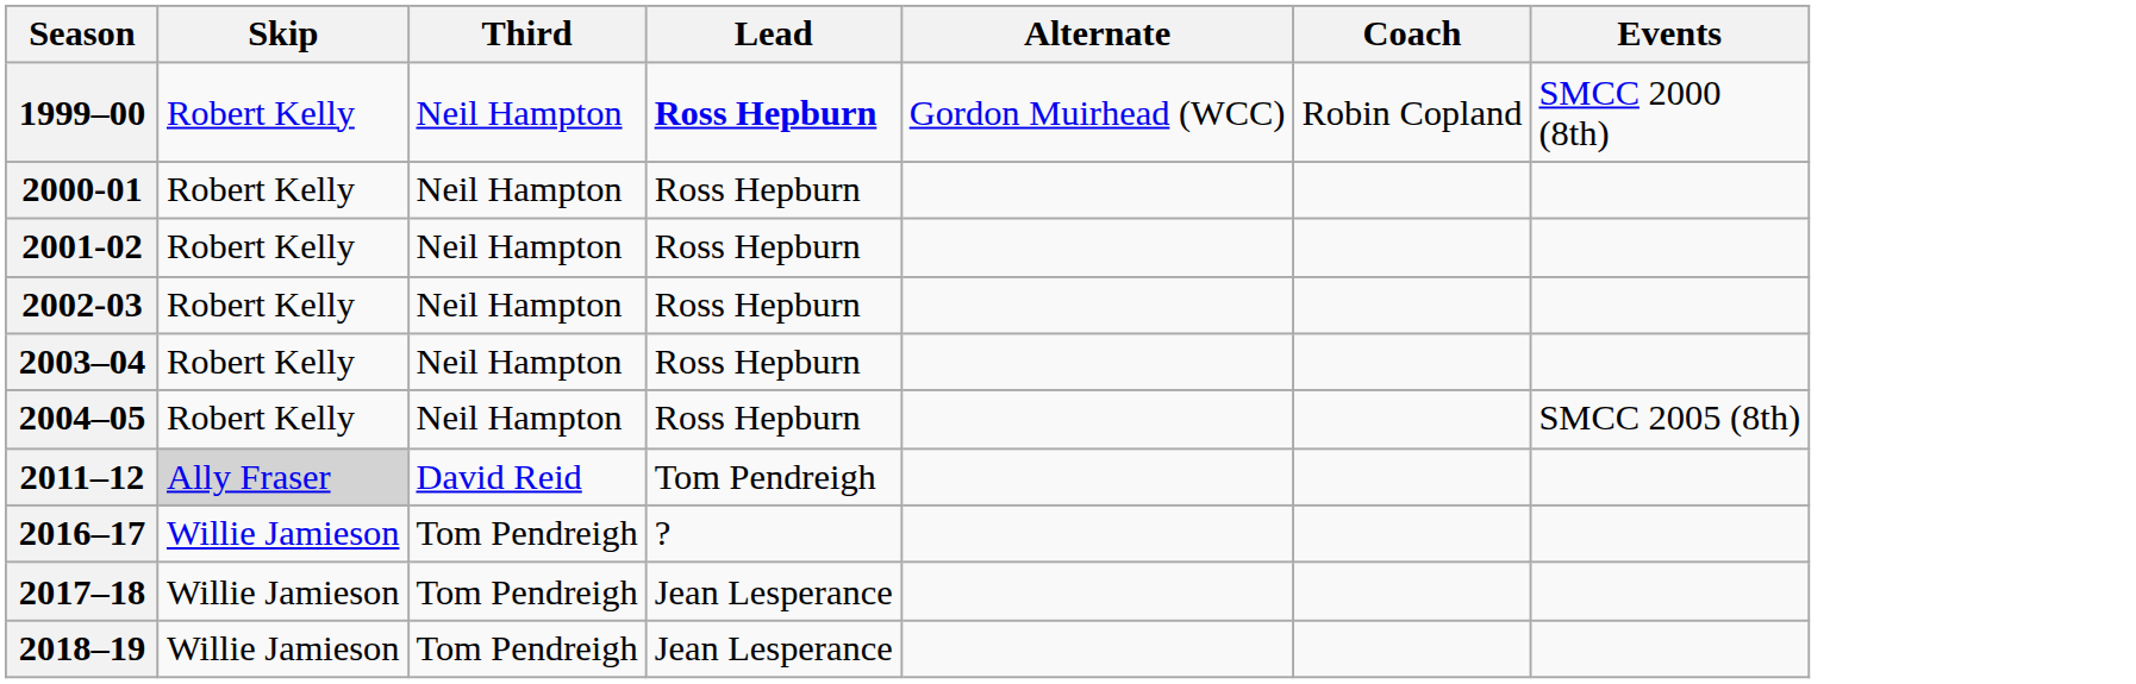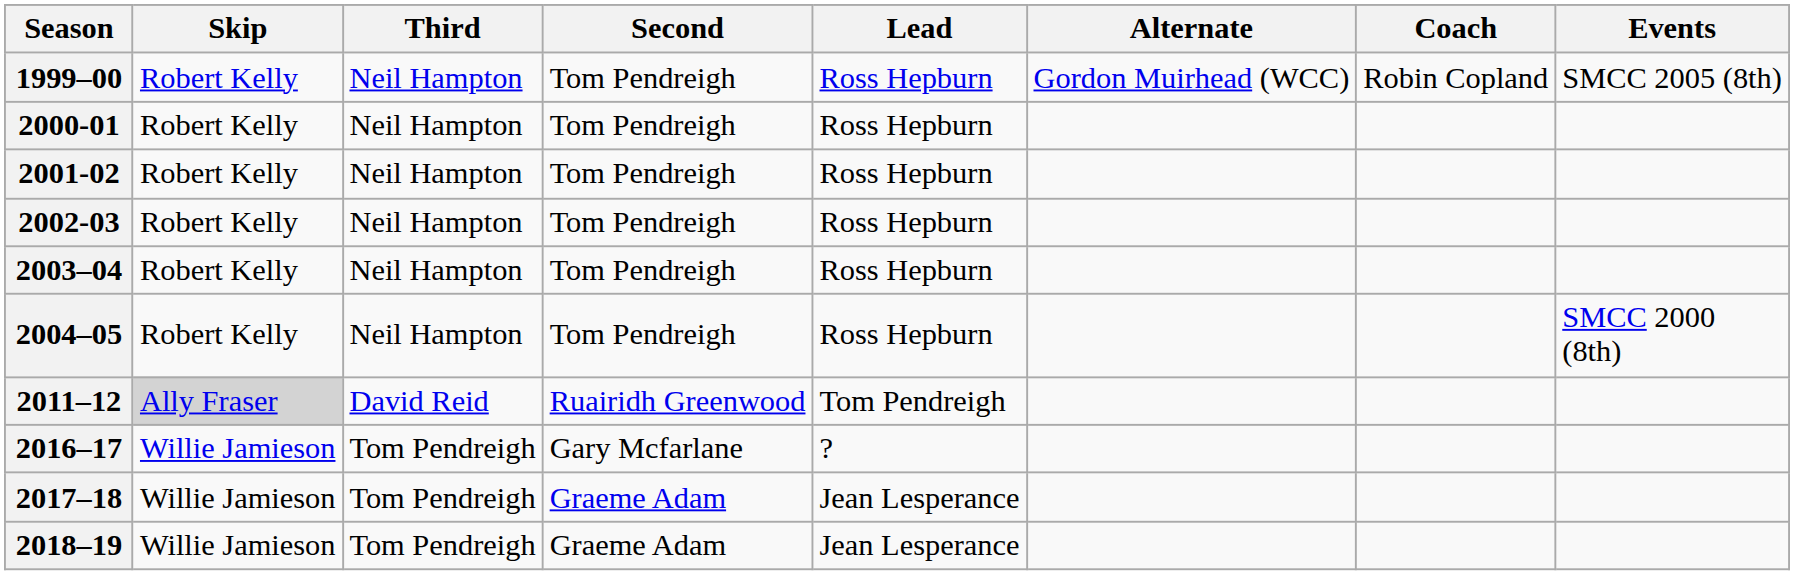 <table class="wikitable">
 <tr>
 <th scope="col" width=60>Season</th>
 <th scope="col">Skip</th>
 <th scope="col">Third</th>
+<th scope="col">Second</th>
 <th scope="col">Lead</th>
 <th scope="col">Alternate</th>
 <th scope="col">Coach</th>
 <th scope="col">Events</th>
 </tr>
 <tr>
 <th scope="row">1999–00</th>
 <td><a href='#'>Robert Kelly</a></td>
 <td><a href='#'>Neil Hampton</a></td>
-<td><strong><a href='#'>Ross Hepburn</a></strong></td>
+<td>Tom Pendreigh</td>
+<td><a href='#'>Ross Hepburn</a></td>
 <td><a href='#'>Gordon Muirhead</a> (WCC)</td>
 <td>Robin Copland</td>
-<td><a href='#'>SMCC</a> 2000 <br> (8th)</td>
+<td>SMCC 2005 (8th)</td>
 </tr>
 <tr>
 <th>2000-01</th>
 <td>Robert Kelly</td>
 <td>Neil Hampton</td>
+<td>Tom Pendreigh</td>
 <td>Ross Hepburn</td>
 <td></td>
 <td></td>
 <td></td>
 </tr>
 <tr>
 <th>2001-02</th>
 <td>Robert Kelly</td>
 <td>Neil Hampton</td>
+<td>Tom Pendreigh</td>
 <td>Ross Hepburn</td>
 <td></td>
 <td></td>
 <td></td>
 </tr>
 <tr>
 <th>2002-03</th>
 <td>Robert Kelly</td>
 <td>Neil Hampton</td>
+<td>Tom Pendreigh</td>
 <td>Ross Hepburn</td>
 <td></td>
 <td></td>
 <td></td>
 </tr>
 <tr>
 <th scope="row">2003–04</th>
 <td>Robert Kelly</td>
 <td>Neil Hampton</td>
+<td>Tom Pendreigh</td>
 <td>Ross Hepburn</td>
 <td></td>
 <td></td>
 <td></td>
 </tr>
 <tr>
 <th scope="row">2004–05</th>
 <td>Robert Kelly</td>
 <td>Neil Hampton</td>
+<td>Tom Pendreigh</td>
 <td>Ross Hepburn</td>
 <td></td>
 <td></td>
-<td>SMCC 2005 (8th)</td>
+<td><a href='#'>SMCC</a> 2000 <br> (8th)</td>
 </tr>
 <tr>
 <th scope="row">2011–12</th>
 <td style="background: lightgrey;"><a href='#'>Ally Fraser</a></td>
 <td><a href='#'>David Reid</a></td>
+<td><a href='#'>Ruairidh Greenwood</a></td>
 <td>Tom Pendreigh</td>
 <td></td>
 <td></td>
 <td></td>
 </tr>
 <tr>
 <th scope="row">2016–17</th>
 <td><a href='#'>Willie Jamieson</a></td>
 <td>Tom Pendreigh</td>
+<td>Gary Mcfarlane</td>
 <td>?</td>
 <td></td>
 <td></td>
 <td></td>
 </tr>
 <tr>
 <th scope="row">2017–18</th>
 <td>Willie Jamieson</td>
 <td>Tom Pendreigh</td>
+<td><a href='#'>Graeme Adam</a></td>
 <td>Jean Lesperance</td>
 <td></td>
 <td></td>
 <td></td>
 </tr>
 <tr>
 <th scope="row">2018–19</th>
 <td>Willie Jamieson</td>
 <td>Tom Pendreigh</td>
+<td>Graeme Adam</td>
 <td>Jean Lesperance</td>
 <td></td>
 <td></td>
 <td></td>
 </tr>
 </table>
